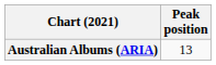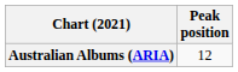 <table class="wikitable plainrowheaders" style="text-align:center">
 <tr>
 <th scope="col">Chart (2021)</th>
 <th scope="col">Peak<br>position</th>
 </tr>
 <tr>
 <th scope="row">Australian Albums (<a href='#'>ARIA</a>)</th>
-<td>13</td>
+<td>12</td>
 </tr>
 </table>
